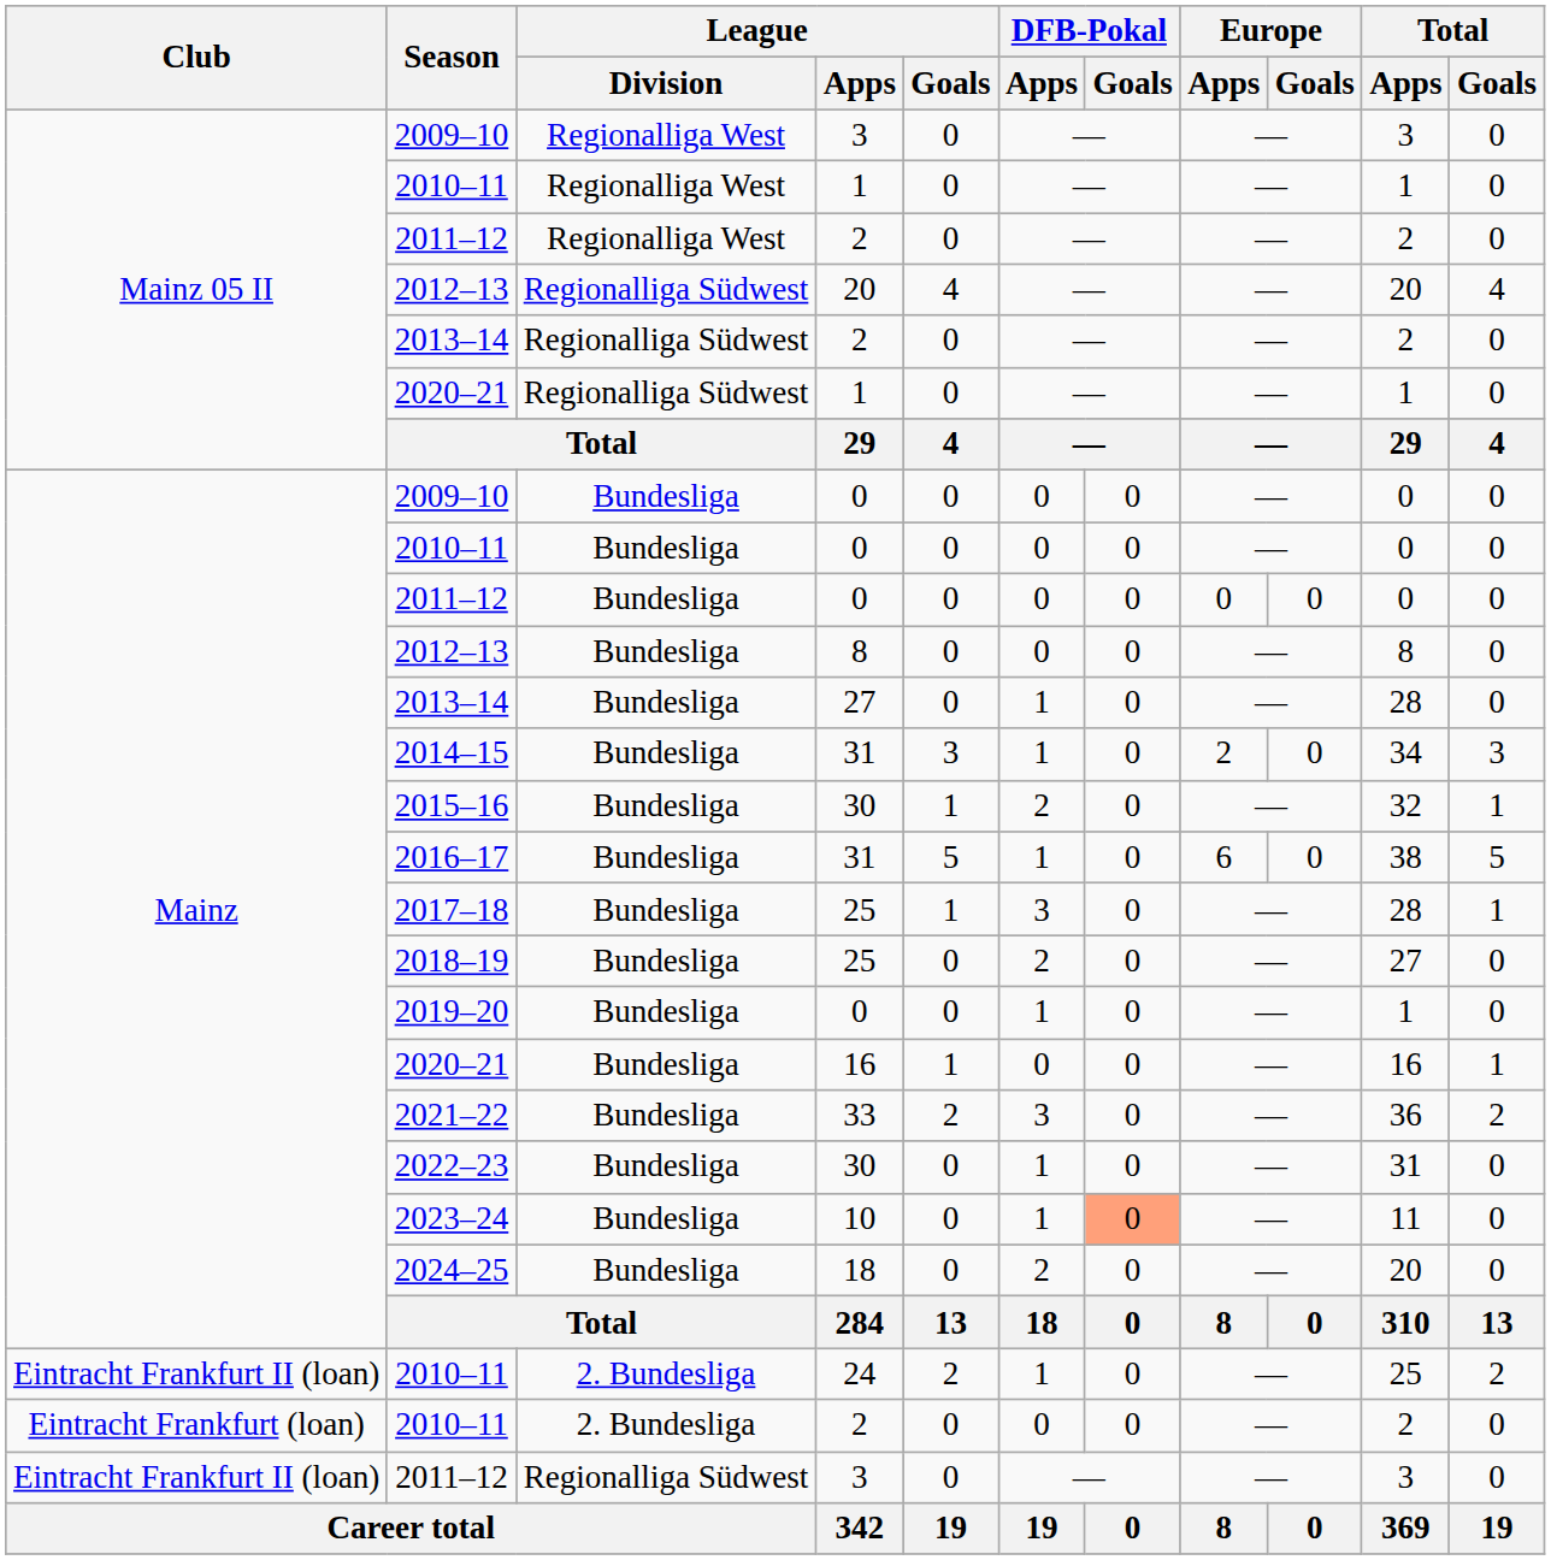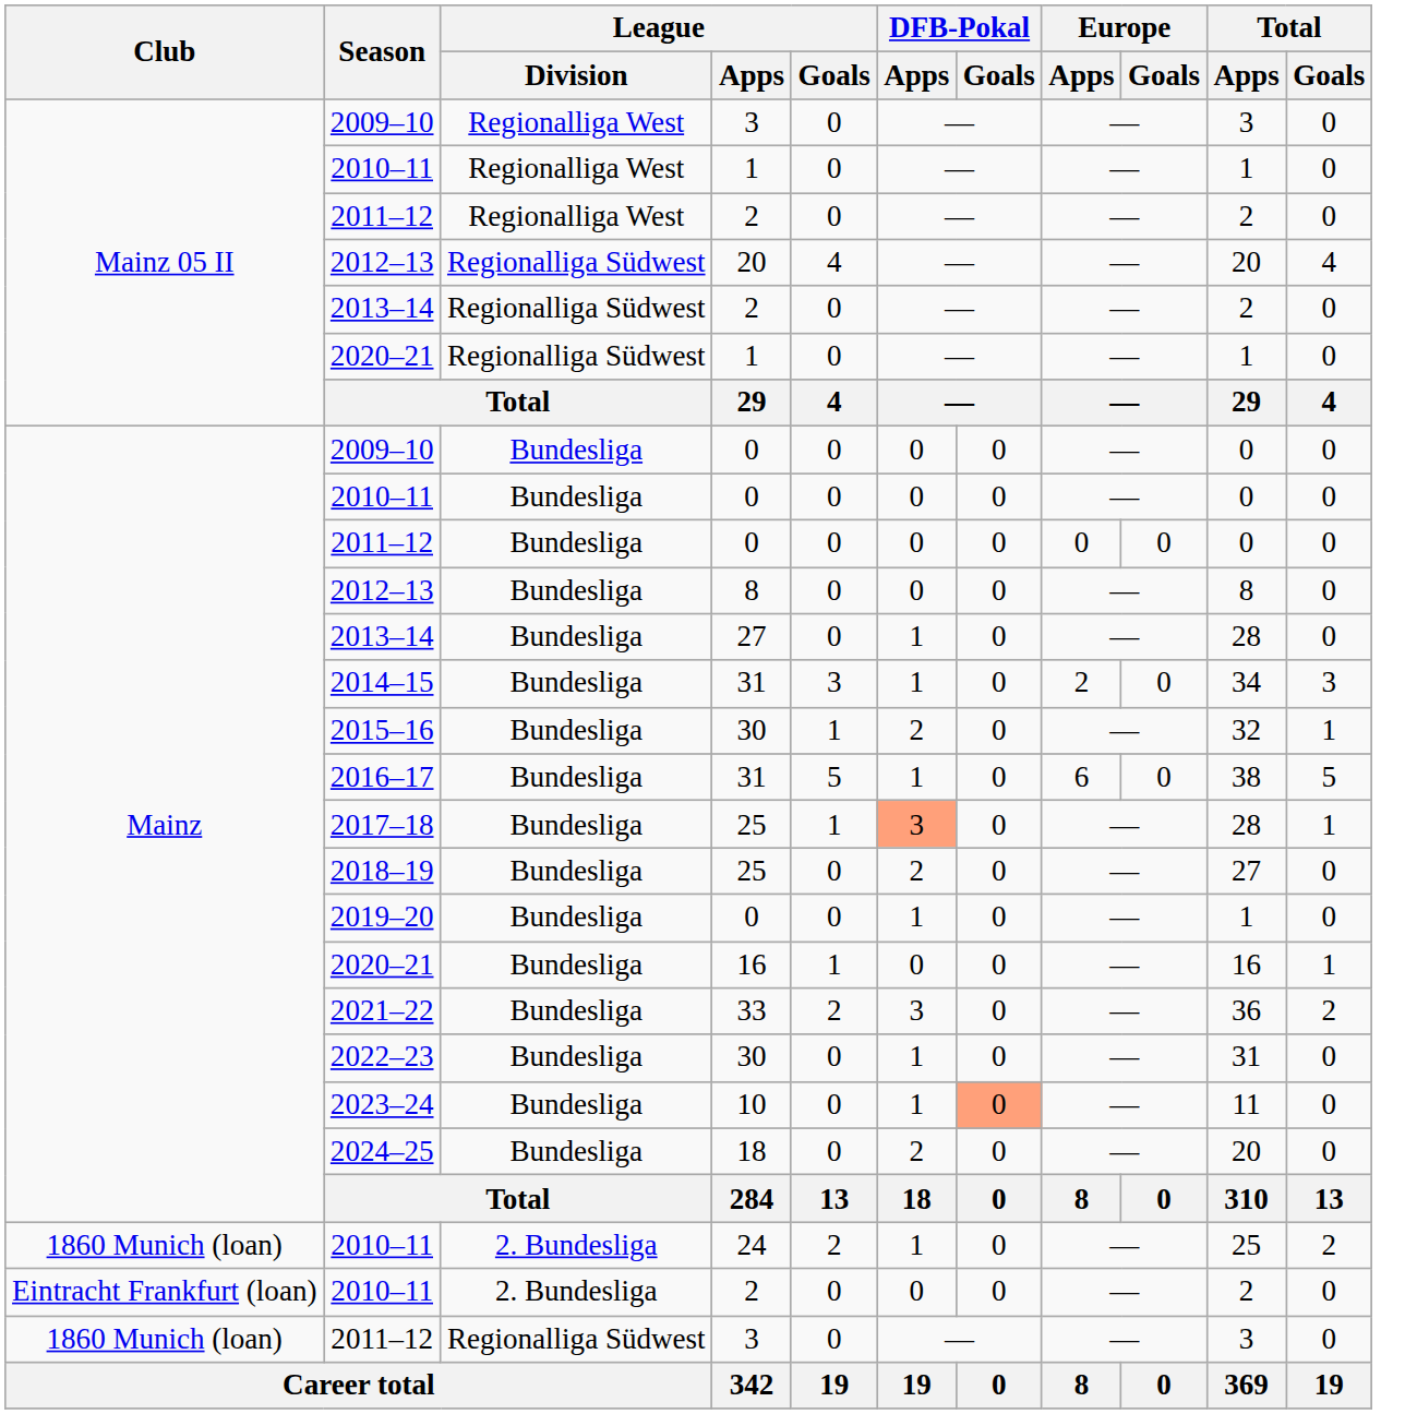 <table class="wikitable" style="text-align:center">
 <tr>
 <th rowspan="2">Club</th>
 <th rowspan="2">Season</th>
 <th colspan="3">League</th>
 <th colspan="2"><a href='#'>DFB-Pokal</a></th>
 <th colspan="2">Europe</th>
 <th colspan="2">Total</th>
 </tr>
 <tr>
 <th>Division</th>
 <th>Apps</th>
 <th>Goals</th>
 <th>Apps</th>
 <th>Goals</th>
 <th>Apps</th>
 <th>Goals</th>
 <th>Apps</th>
 <th>Goals</th>
 </tr>
 <tr>
 <td rowspan="7"><a href='#'>Mainz 05 II</a></td>
 <td><a href='#'>2009–10</a></td>
 <td><a href='#'>Regionalliga West</a></td>
 <td>3</td>
 <td>0</td>
 <td colspan="2">—</td>
 <td colspan="2">—</td>
 <td>3</td>
 <td>0</td>
 </tr>
 <tr>
 <td><a href='#'>2010–11</a></td>
 <td>Regionalliga West</td>
 <td>1</td>
 <td>0</td>
 <td colspan="2">—</td>
 <td colspan="2">—</td>
 <td>1</td>
 <td>0</td>
 </tr>
 <tr>
 <td><a href='#'>2011–12</a></td>
 <td>Regionalliga West</td>
 <td>2</td>
 <td>0</td>
 <td colspan="2">—</td>
 <td colspan="2">—</td>
 <td>2</td>
 <td>0</td>
 </tr>
 <tr>
 <td><a href='#'>2012–13</a></td>
 <td><a href='#'>Regionalliga Südwest</a></td>
 <td>20</td>
 <td>4</td>
 <td colspan="2">—</td>
 <td colspan="2">—</td>
 <td>20</td>
 <td>4</td>
 </tr>
 <tr>
 <td><a href='#'>2013–14</a></td>
 <td>Regionalliga Südwest</td>
 <td>2</td>
 <td>0</td>
 <td colspan="2">—</td>
 <td colspan="2">—</td>
 <td>2</td>
 <td>0</td>
 </tr>
 <tr>
 <td><a href='#'>2020–21</a></td>
 <td>Regionalliga Südwest</td>
 <td>1</td>
 <td>0</td>
 <td colspan="2">—</td>
 <td colspan="2">—</td>
 <td>1</td>
 <td>0</td>
 </tr>
 <tr>
 <th colspan="2">Total</th>
 <th>29</th>
 <th>4</th>
 <th colspan="2">—</th>
 <th colspan="2">—</th>
 <th>29</th>
 <th>4</th>
 </tr>
 <tr>
 <td rowspan="17"><a href='#'>Mainz</a></td>
 <td><a href='#'>2009–10</a></td>
 <td><a href='#'>Bundesliga</a></td>
 <td>0</td>
 <td>0</td>
 <td>0</td>
 <td>0</td>
 <td colspan="2">—</td>
 <td>0</td>
 <td>0</td>
 </tr>
 <tr>
 <td><a href='#'>2010–11</a></td>
 <td>Bundesliga</td>
 <td>0</td>
 <td>0</td>
 <td>0</td>
 <td>0</td>
 <td colspan="2">—</td>
 <td>0</td>
 <td>0</td>
 </tr>
 <tr>
 <td><a href='#'>2011–12</a></td>
 <td>Bundesliga</td>
 <td>0</td>
 <td>0</td>
 <td>0</td>
 <td>0</td>
 <td>0</td>
 <td>0</td>
 <td>0</td>
 <td>0</td>
 </tr>
 <tr>
 <td><a href='#'>2012–13</a></td>
 <td>Bundesliga</td>
 <td>8</td>
 <td>0</td>
 <td>0</td>
 <td>0</td>
 <td colspan="2">—</td>
 <td>8</td>
 <td>0</td>
 </tr>
 <tr>
 <td><a href='#'>2013–14</a></td>
 <td>Bundesliga</td>
 <td>27</td>
 <td>0</td>
 <td>1</td>
 <td>0</td>
 <td colspan="2">—</td>
 <td>28</td>
 <td>0</td>
 </tr>
 <tr>
 <td><a href='#'>2014–15</a></td>
 <td>Bundesliga</td>
 <td>31</td>
 <td>3</td>
 <td>1</td>
 <td>0</td>
 <td>2</td>
 <td>0</td>
 <td>34</td>
 <td>3</td>
 </tr>
 <tr>
 <td><a href='#'>2015–16</a></td>
 <td>Bundesliga</td>
 <td>30</td>
 <td>1</td>
 <td>2</td>
 <td>0</td>
 <td colspan="2">—</td>
 <td>32</td>
 <td>1</td>
 </tr>
 <tr>
 <td><a href='#'>2016–17</a></td>
 <td>Bundesliga</td>
 <td>31</td>
 <td>5</td>
 <td>1</td>
 <td>0</td>
 <td>6</td>
 <td>0</td>
 <td>38</td>
 <td>5</td>
 </tr>
 <tr>
 <td><a href='#'>2017–18</a></td>
 <td>Bundesliga</td>
 <td>25</td>
 <td>1</td>
-<td>3</td>
+<td style="background: lightsalmon;">3</td>
 <td>0</td>
 <td colspan="2">—</td>
 <td>28</td>
 <td>1</td>
 </tr>
 <tr>
 <td><a href='#'>2018–19</a></td>
 <td>Bundesliga</td>
 <td>25</td>
 <td>0</td>
 <td>2</td>
 <td>0</td>
 <td colspan="2">—</td>
 <td>27</td>
 <td>0</td>
 </tr>
 <tr>
 <td><a href='#'>2019–20</a></td>
 <td>Bundesliga</td>
 <td>0</td>
 <td>0</td>
 <td>1</td>
 <td>0</td>
 <td colspan="2">—</td>
 <td>1</td>
 <td>0</td>
 </tr>
 <tr>
 <td><a href='#'>2020–21</a></td>
 <td>Bundesliga</td>
 <td>16</td>
 <td>1</td>
 <td>0</td>
 <td>0</td>
 <td colspan="2">—</td>
 <td>16</td>
 <td>1</td>
 </tr>
 <tr>
 <td><a href='#'>2021–22</a></td>
 <td>Bundesliga</td>
 <td>33</td>
 <td>2</td>
 <td>3</td>
 <td>0</td>
 <td colspan="2">—</td>
 <td>36</td>
 <td>2</td>
 </tr>
 <tr>
 <td><a href='#'>2022–23</a></td>
 <td>Bundesliga</td>
 <td>30</td>
 <td>0</td>
 <td>1</td>
 <td>0</td>
 <td colspan="2">—</td>
 <td>31</td>
 <td>0</td>
 </tr>
 <tr>
 <td><a href='#'>2023–24</a></td>
 <td>Bundesliga</td>
 <td>10</td>
 <td>0</td>
 <td>1</td>
 <td style="background: lightsalmon;">0</td>
 <td colspan="2">—</td>
 <td>11</td>
 <td>0</td>
 </tr>
 <tr>
 <td><a href='#'>2024–25</a></td>
 <td>Bundesliga</td>
 <td>18</td>
 <td>0</td>
 <td>2</td>
 <td>0</td>
 <td colspan="2">—</td>
 <td>20</td>
 <td>0</td>
 </tr>
 <tr>
 <th colspan="2">Total</th>
 <th>284</th>
 <th>13</th>
 <th>18</th>
 <th>0</th>
 <th>8</th>
 <th>0</th>
 <th>310</th>
 <th>13</th>
 </tr>
 <tr>
-<td><a href='#'>Eintracht Frankfurt II</a> (loan)</td>
+<td><a href='#'>1860 Munich</a> (loan)</td>
 <td><a href='#'>2010–11</a></td>
 <td><a href='#'>2. Bundesliga</a></td>
 <td>24</td>
 <td>2</td>
 <td>1</td>
 <td>0</td>
 <td colspan="2">—</td>
 <td>25</td>
 <td>2</td>
 </tr>
 <tr>
 <td><a href='#'>Eintracht Frankfurt</a> (loan)</td>
 <td><a href='#'>2010–11</a></td>
 <td>2. Bundesliga</td>
 <td>2</td>
 <td>0</td>
 <td>0</td>
 <td>0</td>
 <td colspan="2">—</td>
 <td>2</td>
 <td>0</td>
 </tr>
 <tr>
-<td><a href='#'>Eintracht Frankfurt II</a> (loan)</td>
+<td><a href='#'>1860 Munich</a> (loan)</td>
 <td>2011–12</td>
 <td>Regionalliga Südwest</td>
 <td>3</td>
 <td>0</td>
 <td colspan="2">—</td>
 <td colspan="2">—</td>
 <td>3</td>
 <td>0</td>
 </tr>
 <tr>
 <th colspan="3">Career total</th>
 <th>342</th>
 <th>19</th>
 <th>19</th>
 <th>0</th>
 <th>8</th>
 <th>0</th>
 <th>369</th>
 <th>19</th>
 </tr>
 </table>
